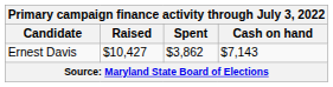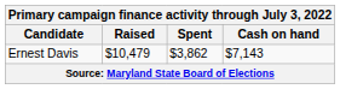 <table class="wikitable sortable">
 <tr>
 <th colspan="4">Primary campaign finance activity through July 3, 2022</th>
 </tr>
 <tr>
 <th>Candidate</th>
 <th>Raised</th>
 <th>Spent</th>
 <th>Cash on hand</th>
 </tr>
 <tr>
 <td data-sort-value="Davis, Ernest">Ernest Davis</td>
-<td>$10,427</td>
+<td>$10,479</td>
 <td>$3,862</td>
 <td>$7,143</td>
 </tr>
 <tr>
 <th colspan="4"><small>Source: <a href='#'>Maryland State Board of Elections</a></small></th>
 </tr>
 </table>
